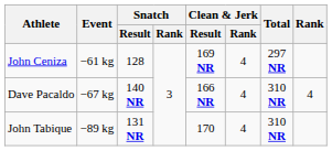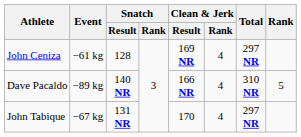 <table class="wikitable" style="font-size:90%">
 <tr>
 <th rowspan="2">Athlete</th>
 <th rowspan="2">Event</th>
 <th colspan="2">Snatch</th>
 <th colspan="2">Clean & Jerk</th>
 <th rowspan="2">Total</th>
 <th rowspan="2">Rank</th>
 </tr>
 <tr style="font-size:95%">
 <th>Result</th>
 <th>Rank</th>
 <th>Result</th>
 <th>Rank</th>
 </tr>
 <tr align=center>
 <td align=left><a href='#'>John Ceniza</a></td>
 <td align=left>−61 kg</td>
 <td>128</td>
 <td rowspan=3>3</td>
 <td>169<br><strong><a href='#'>NR</a></strong></td>
 <td>4</td>
 <td>297<br><strong><a href='#'>NR</a></strong></td>
 <td></td>
 </tr>
 <tr align=center>
 <td align=left>Dave Pacaldo</td>
-<td align=left>−67 kg</td>
+<td align=left>−89 kg</td>
 <td>140<br><strong><a href='#'>NR</a></strong></td>
 <td>166<br><strong><a href='#'>NR</a></strong></td>
 <td>4</td>
 <td>310<br><strong><a href='#'>NR</a></strong></td>
-<td>4</td>
+<td>5</td>
 </tr>
 <tr align=center>
 <td align=left>John Tabique</td>
-<td align=left>−89 kg</td>
+<td align=left>−67 kg</td>
 <td>131<br><strong><a href='#'>NR</a></strong></td>
 <td>170</td>
 <td>4</td>
-<td>310<br><strong><a href='#'>NR</a></strong></td>
+<td>297<br><strong><a href='#'>NR</a></strong></td>
 <td></td>
 </tr>
 </table>
